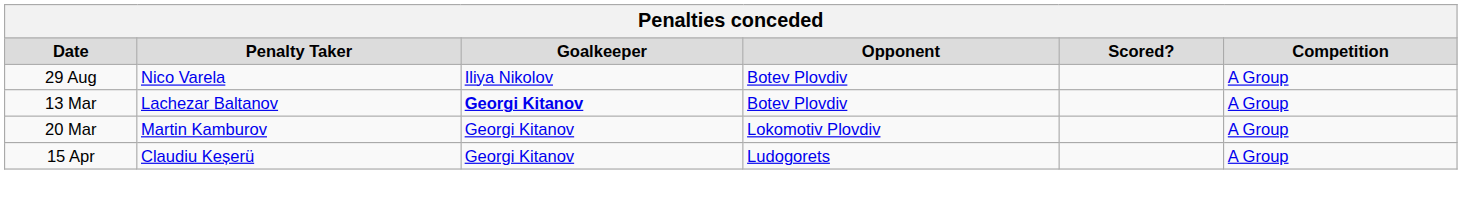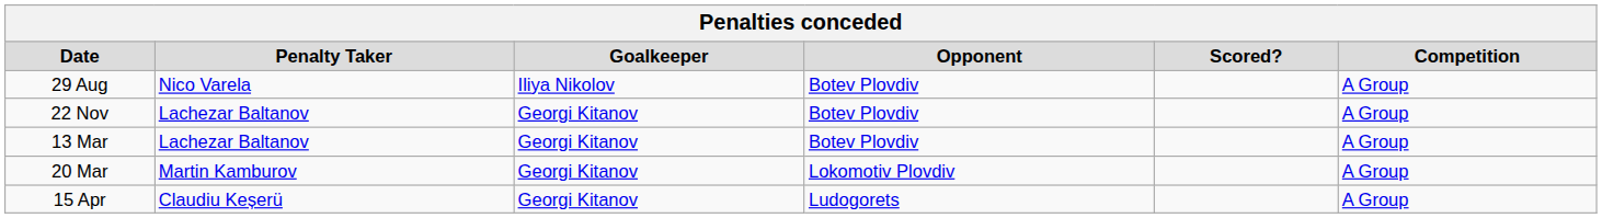 <table class="wikitable"  style="font-size:90%; width:100%;">
 <tr>
 <th colspan="6" style="font-size:120%">Penalties conceded</th>
 </tr>
 <tr>
 <th style="background:#dcdcdc;">Date</th>
 <th style="background:#dcdcdc;">Penalty Taker</th>
 <th style="background:#dcdcdc;">Goalkeeper</th>
 <th style="background:#dcdcdc;">Opponent</th>
 <th style="background:#dcdcdc;">Scored?</th>
 <th style="background:#dcdcdc;">Competition</th>
 </tr>
 <tr>
 <td style="text-align:center;">29 Aug</td>
 <td> <a href='#'>Nico Varela</a></td>
 <td> <a href='#'>Iliya Nikolov</a></td>
 <td><a href='#'>Botev Plovdiv</a></td>
 <td style="text-align:center;"></td>
 <td><a href='#'>A Group</a></td>
 </tr>
 <tr>
+<td style="text-align:center;">22 Nov</td>
+<td> <a href='#'>Lachezar Baltanov</a></td>
+<td> <a href='#'>Georgi Kitanov</a></td>
+<td><a href='#'>Botev Plovdiv</a></td>
+<td style="text-align:center;"></td>
+<td><a href='#'>A Group</a></td>
+</tr>
+<tr>
 <td style="text-align:center;">13 Mar</td>
 <td> <a href='#'>Lachezar Baltanov</a></td>
-<td><strong> <a href='#'>Georgi Kitanov</a></strong></td>
+<td> <a href='#'>Georgi Kitanov</a></td>
 <td><a href='#'>Botev Plovdiv</a></td>
 <td style="text-align:center;"></td>
 <td><a href='#'>A Group</a></td>
 </tr>
 <tr>
 <td style="text-align:center;">20 Mar</td>
 <td> <a href='#'>Martin Kamburov</a></td>
 <td> <a href='#'>Georgi Kitanov</a></td>
 <td><a href='#'>Lokomotiv Plovdiv</a></td>
 <td style="text-align:center;"></td>
 <td><a href='#'>A Group</a></td>
 </tr>
 <tr>
 <td style="text-align:center;">15 Apr</td>
 <td> <a href='#'>Claudiu Keșerü</a></td>
 <td> <a href='#'>Georgi Kitanov</a></td>
 <td><a href='#'>Ludogorets</a></td>
 <td style="text-align:center;"></td>
 <td><a href='#'>A Group</a></td>
 </tr>
 </table>
